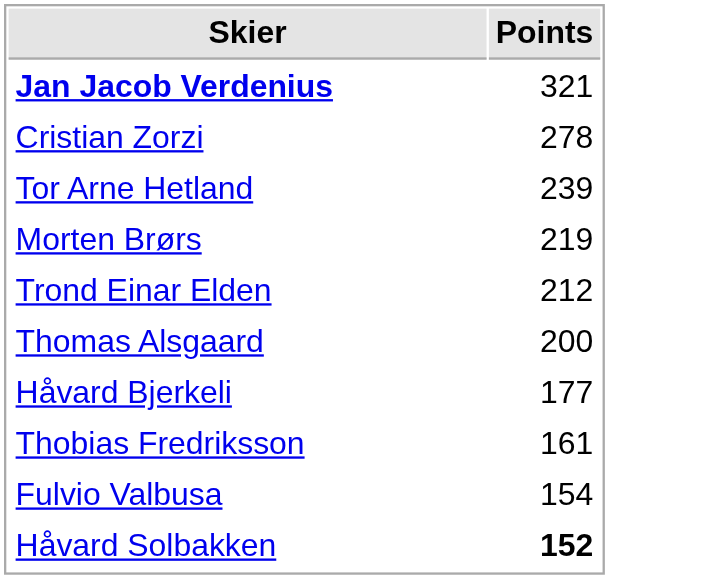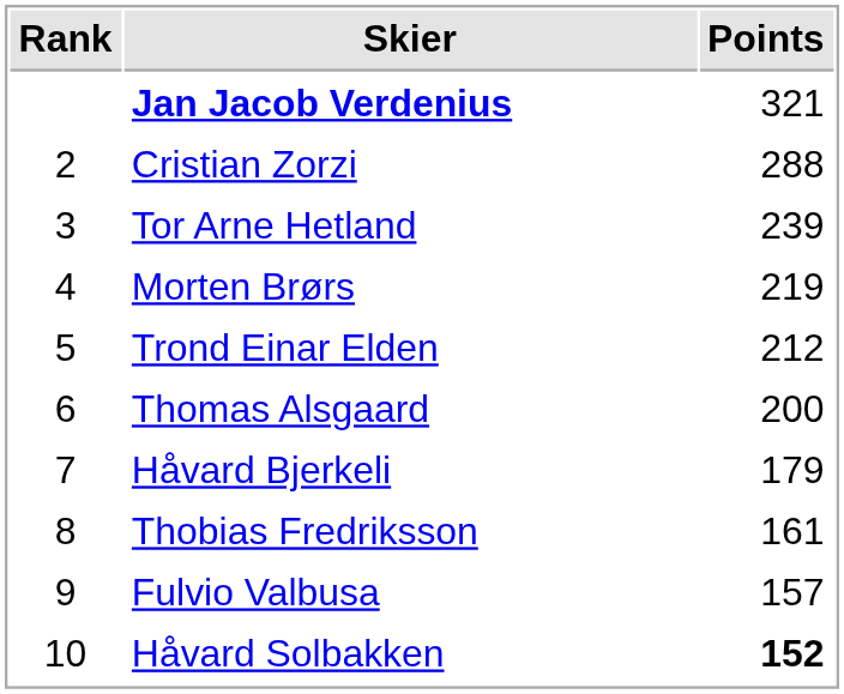 <table cellspacing="1" cellpadding="3" style="border:1px solid #AAAAAA;font-size:86%">
 <tr style="background-color: #E4E4E4;">
+<th style="border-bottom:1px solid #AAAAAA" width=10>Rank</th>
 <th style="border-bottom:1px solid #AAAAAA" width=200>Skier</th>
 <th style="border-bottom:1px solid #AAAAAA" width=20 align=right>Points</th>
 </tr>
 <tr>
+<td align=center><strong><span>  </span></strong></td>
 <td> <strong><a href='#'>Jan Jacob Verdenius</a></strong></td>
 <td align=right>321</td>
 </tr>
 <tr>
+<td align=center>2</td>
 <td> <a href='#'>Cristian Zorzi</a></td>
-<td align=right>278</td>
+<td align=right>288</td>
 </tr>
 <tr>
+<td align=center>3</td>
 <td> <a href='#'>Tor Arne Hetland</a></td>
 <td align=right>239</td>
 </tr>
 <tr>
+<td align=center>4</td>
 <td> <a href='#'>Morten Brørs</a></td>
 <td align=right>219</td>
 </tr>
 <tr>
+<td align=center>5</td>
 <td> <a href='#'>Trond Einar Elden</a></td>
 <td align=right>212</td>
 </tr>
 <tr>
+<td align=center>6</td>
 <td> <a href='#'>Thomas Alsgaard</a></td>
 <td align=right>200</td>
 </tr>
 <tr>
+<td align=center>7</td>
 <td> <a href='#'>Håvard Bjerkeli</a></td>
-<td align=right>177</td>
+<td align=right>179</td>
 </tr>
 <tr>
+<td align=center>8</td>
 <td> <a href='#'>Thobias Fredriksson</a></td>
 <td align=right>161</td>
 </tr>
 <tr>
+<td align=center>9</td>
 <td> <a href='#'>Fulvio Valbusa</a></td>
-<td align=right>154</td>
+<td align=right>157</td>
 </tr>
 <tr>
+<td align=center>10</td>
 <td> <a href='#'>Håvard Solbakken</a></td>
 <td align=right><strong>152</strong></td>
 </tr>
 </table>
